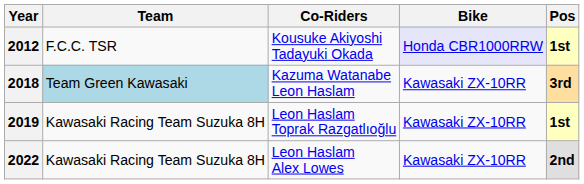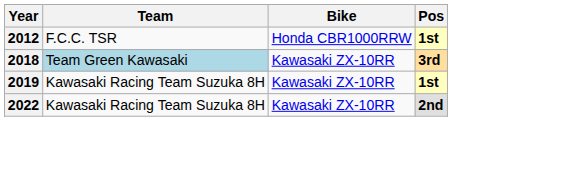 <table class="wikitable" style="font-size:90%; text-align:left;">
 <tr>
 <th>Year</th>
 <th>Team</th>
-<th>Co-Riders</th>
 <th>Bike</th>
 <th>Pos</th>
 </tr>
 <tr>
 <th>2012</th>
 <td> F.C.C. TSR</td>
-<td> <a href='#'>Kousuke Akiyoshi</a><br> <a href='#'>Tadayuki Okada</a></td>
-<td style="background: lavender;"><a href='#'>Honda CBR1000RRW</a></td>
+<td><a href='#'>Honda CBR1000RRW</a></td>
 <td style="background:#FFFFBF;"><strong>1st</strong></td>
 </tr>
 <tr>
 <th>2018</th>
 <td style="background: lightblue;"> Team Green Kawasaki</td>
-<td> <a href='#'>Kazuma Watanabe</a><br> <a href='#'>Leon Haslam</a></td>
 <td><a href='#'>Kawasaki ZX-10RR</a></td>
 <td style="background:#FFDF9F;"><strong>3rd</strong></td>
 </tr>
 <tr>
 <th>2019</th>
 <td> Kawasaki Racing Team Suzuka 8H</td>
-<td> <a href='#'>Leon Haslam</a><br> <a href='#'>Toprak Razgatlıoğlu</a></td>
 <td><a href='#'>Kawasaki ZX-10RR</a></td>
 <td style="background:#FFFFBF;"><strong>1st</strong></td>
 </tr>
 <tr>
 <th>2022</th>
 <td> Kawasaki Racing Team Suzuka 8H</td>
-<td> <a href='#'>Leon Haslam</a><br> <a href='#'>Alex Lowes</a></td>
 <td><a href='#'>Kawasaki ZX-10RR</a></td>
 <td style="background:#DFDFDF;"><strong>2nd</strong></td>
 </tr>
 </table>
